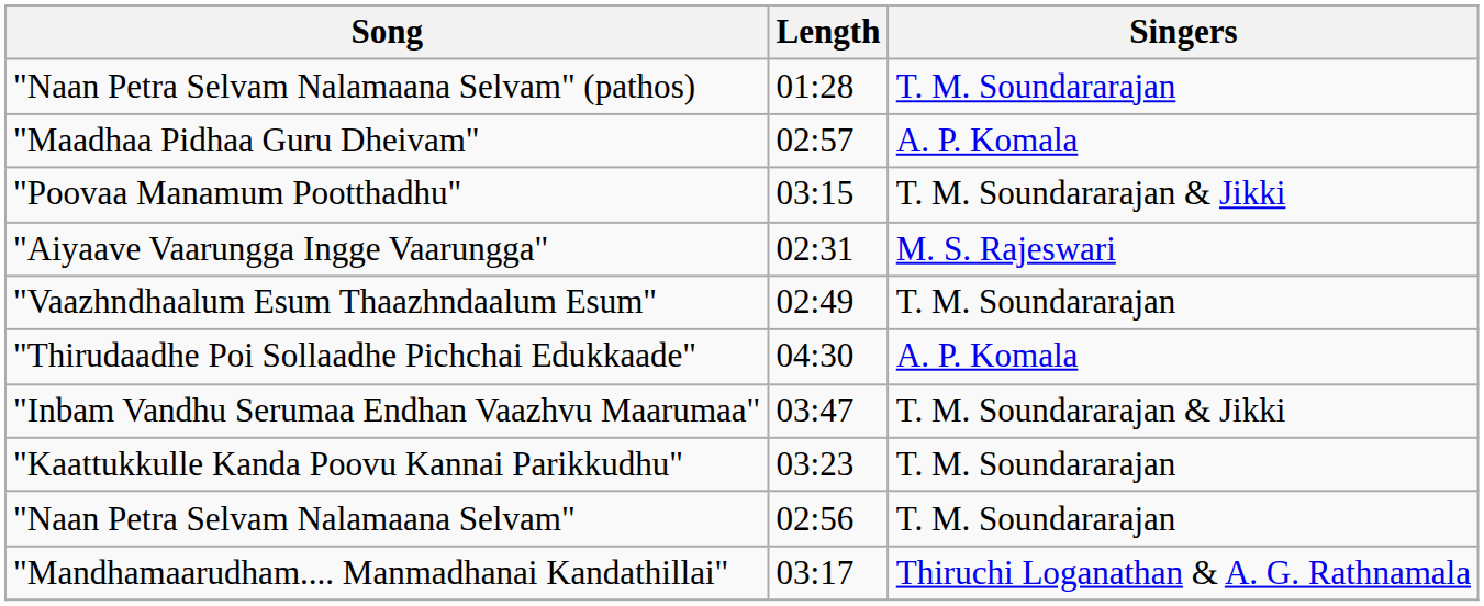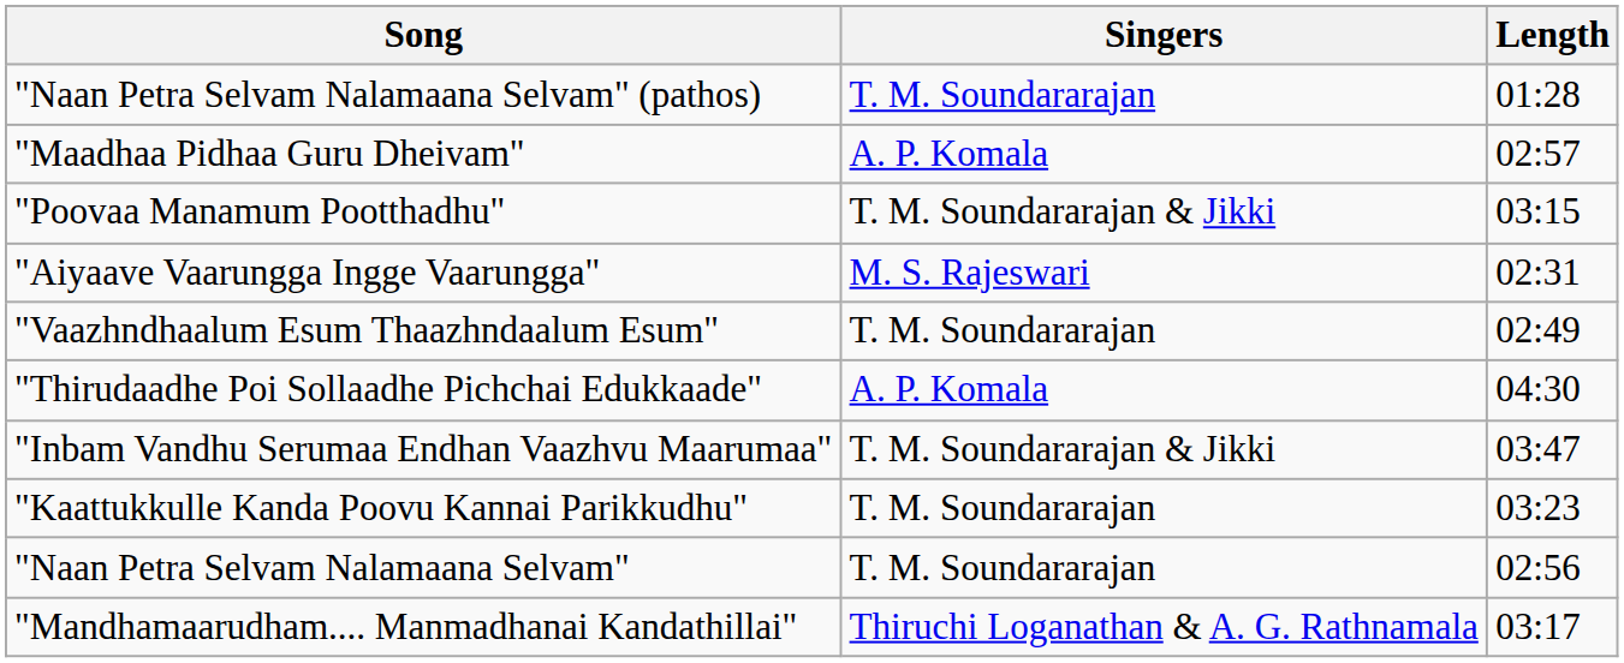 <table class="wikitable">
 <tr>
 <th>Song</th>
+<th>Singers</th>
 <th>Length</th>
-<th>Singers</th>
 </tr>
 <tr>
 <td>"Naan Petra Selvam Nalamaana Selvam" (pathos)</td>
+<td><a href='#'>T. M. Soundararajan</a></td>
 <td>01:28</td>
-<td><a href='#'>T. M. Soundararajan</a></td>
 </tr>
 <tr>
 <td>"Maadhaa Pidhaa Guru Dheivam"</td>
+<td><a href='#'>A. P. Komala</a></td>
 <td>02:57</td>
-<td><a href='#'>A. P. Komala</a></td>
 </tr>
 <tr>
 <td>"Poovaa Manamum Pootthadhu"</td>
+<td>T. M. Soundararajan & <a href='#'>Jikki</a></td>
 <td>03:15</td>
-<td>T. M. Soundararajan & <a href='#'>Jikki</a></td>
 </tr>
 <tr>
 <td>"Aiyaave Vaarungga Ingge Vaarungga"</td>
+<td><a href='#'>M. S. Rajeswari</a></td>
 <td>02:31</td>
-<td><a href='#'>M. S. Rajeswari</a></td>
 </tr>
 <tr>
 <td>"Vaazhndhaalum Esum Thaazhndaalum Esum"</td>
+<td>T. M. Soundararajan</td>
 <td>02:49</td>
-<td>T. M. Soundararajan</td>
 </tr>
 <tr>
 <td>"Thirudaadhe Poi Sollaadhe Pichchai Edukkaade"</td>
+<td><a href='#'>A. P. Komala</a></td>
 <td>04:30</td>
-<td><a href='#'>A. P. Komala</a></td>
 </tr>
 <tr>
 <td>"Inbam Vandhu Serumaa Endhan Vaazhvu Maarumaa"</td>
+<td>T. M. Soundararajan & Jikki</td>
 <td>03:47</td>
-<td>T. M. Soundararajan & Jikki</td>
 </tr>
 <tr>
 <td>"Kaattukkulle Kanda Poovu Kannai Parikkudhu"</td>
+<td>T. M. Soundararajan</td>
 <td>03:23</td>
-<td>T. M. Soundararajan</td>
 </tr>
 <tr>
 <td>"Naan Petra Selvam Nalamaana Selvam"</td>
+<td>T. M. Soundararajan</td>
 <td>02:56</td>
-<td>T. M. Soundararajan</td>
 </tr>
 <tr>
 <td>"Mandhamaarudham.... Manmadhanai Kandathillai"</td>
+<td><a href='#'>Thiruchi Loganathan</a> & <a href='#'>A. G. Rathnamala</a></td>
 <td>03:17</td>
-<td><a href='#'>Thiruchi Loganathan</a> & <a href='#'>A. G. Rathnamala</a></td>
 </tr>
 </table>
